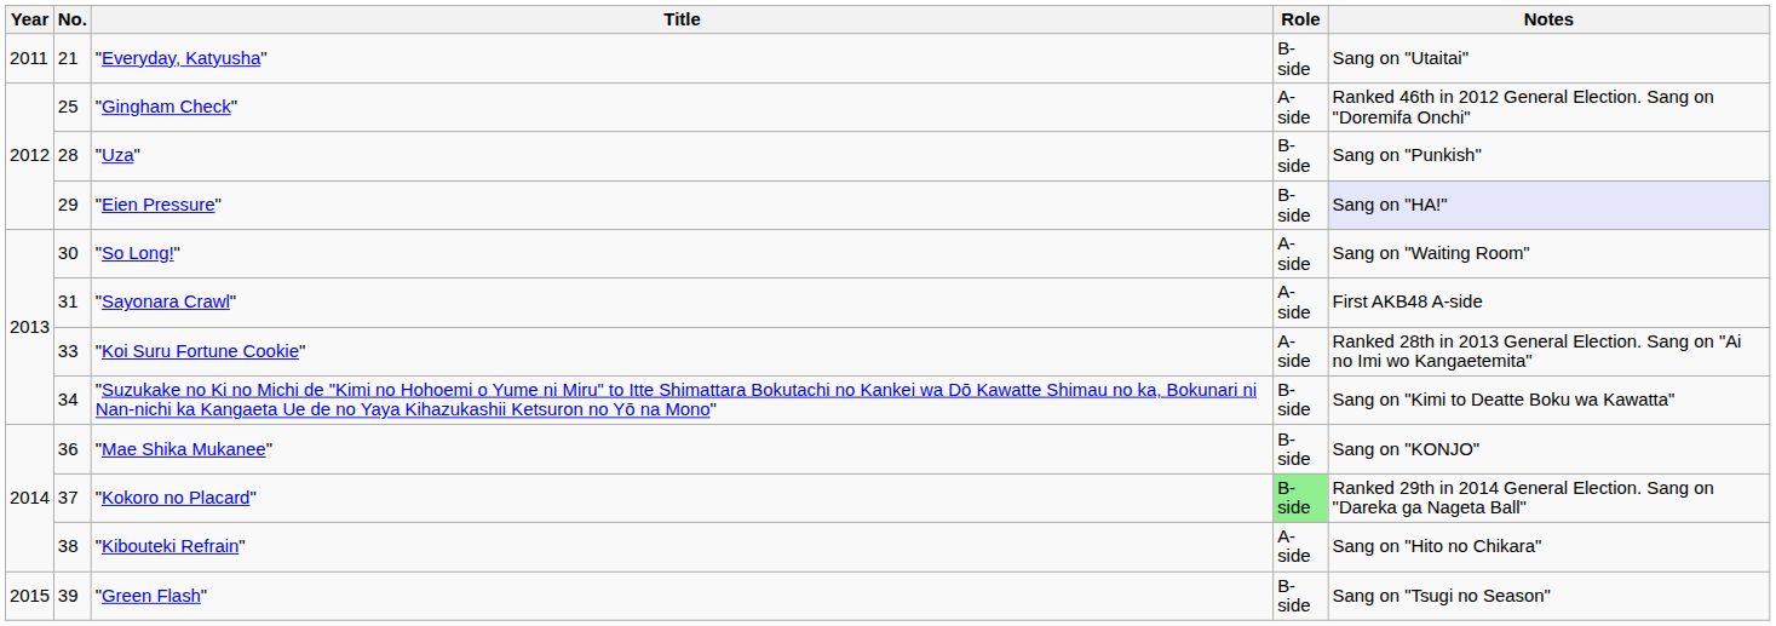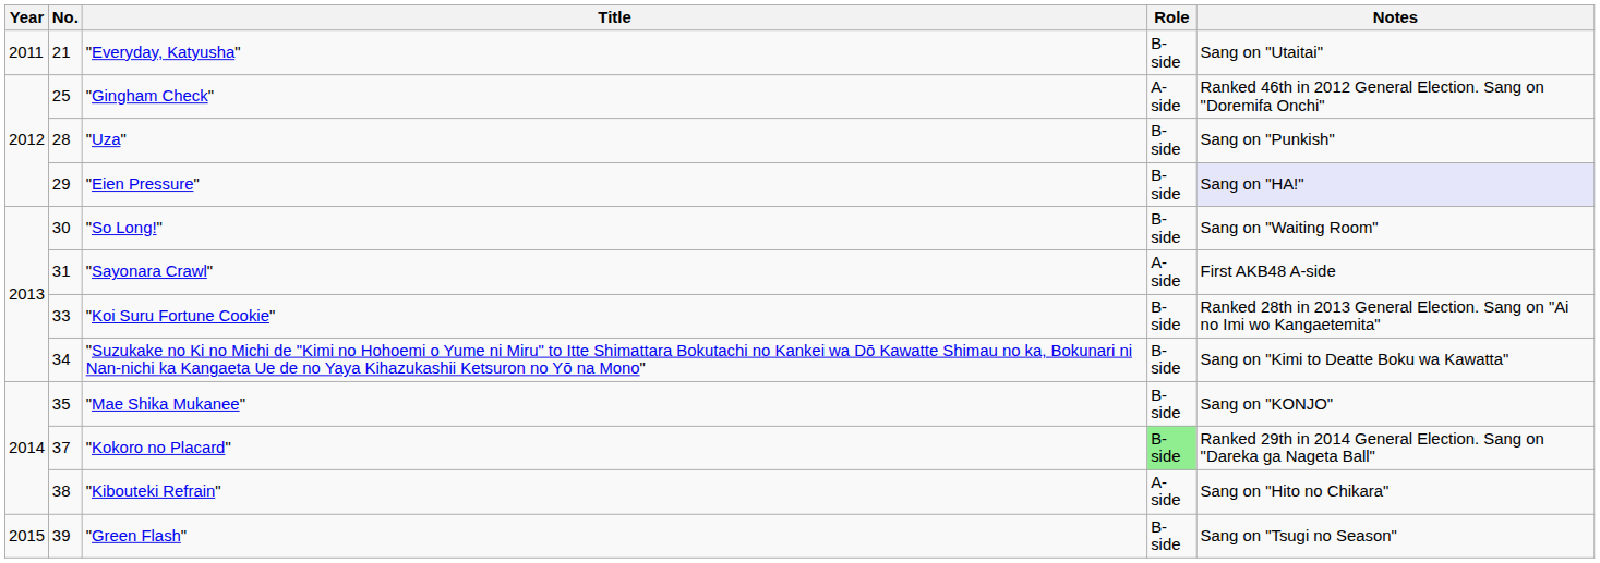 <table class="wikitable sortable">
 <tr>
 <th>Year</th>
 <th data-sort-type="number">No. </th>
 <th>Title </th>
 <th>Role </th>
 <th class="unsortable">Notes </th>
 </tr>
 <tr>
 <td rowspan="1">2011</td>
 <td>21</td>
 <td>"<a href='#'>Everyday, Katyusha</a>"</td>
 <td>B-side</td>
 <td>Sang on "Utaitai"</td>
 </tr>
 <tr>
 <td rowspan="3">2012</td>
 <td>25</td>
 <td>"<a href='#'>Gingham Check</a>"</td>
 <td>A-side</td>
 <td>Ranked 46th in 2012 General Election. Sang on "Doremifa Onchi"</td>
 </tr>
 <tr>
 <td>28</td>
 <td>"<a href='#'>Uza</a>"</td>
 <td>B-side</td>
 <td>Sang on "Punkish"</td>
 </tr>
 <tr>
 <td>29</td>
 <td>"<a href='#'>Eien Pressure</a>"</td>
 <td>B-side</td>
 <td style="background: lavender;">Sang on "HA!"</td>
 </tr>
 <tr>
 <td rowspan="4">2013</td>
 <td>30</td>
 <td>"<a href='#'>So Long!</a>"</td>
-<td>A-side</td>
+<td>B-side</td>
 <td>Sang on "Waiting Room"</td>
 </tr>
 <tr>
 <td>31</td>
 <td>"<a href='#'>Sayonara Crawl</a>"</td>
 <td>A-side</td>
 <td>First AKB48 A-side</td>
 </tr>
 <tr>
 <td>33</td>
 <td>"<a href='#'>Koi Suru Fortune Cookie</a>"</td>
-<td>A-side</td>
+<td>B-side</td>
 <td>Ranked 28th in 2013 General Election. Sang on "Ai no Imi wo Kangaetemita"</td>
 </tr>
 <tr>
 <td>34</td>
 <td>"<a href='#'>Suzukake no Ki no Michi de "Kimi no Hohoemi o Yume ni Miru" to Itte Shimattara Bokutachi no Kankei wa Dō Kawatte Shimau no ka, Bokunari ni Nan-nichi ka Kangaeta Ue de no Yaya Kihazukashii Ketsuron no Yō na Mono</a>"</td>
 <td>B-side</td>
 <td>Sang on "Kimi to Deatte Boku wa Kawatta"</td>
 </tr>
 <tr>
 <td rowspan="3">2014</td>
-<td>36</td>
+<td>35</td>
 <td>"<a href='#'>Mae Shika Mukanee</a>"</td>
 <td>B-side</td>
 <td>Sang on "KONJO"</td>
 </tr>
 <tr>
 <td>37</td>
 <td>"<a href='#'>Kokoro no Placard</a>"</td>
 <td style="background: lightgreen;">B-side</td>
 <td>Ranked 29th in 2014 General Election. Sang on "Dareka ga Nageta Ball"</td>
 </tr>
 <tr>
 <td>38</td>
 <td>"<a href='#'>Kibouteki Refrain</a>"</td>
 <td>A-side</td>
 <td>Sang on "Hito no Chikara"</td>
 </tr>
 <tr>
 <td rowspan="1">2015</td>
 <td>39</td>
 <td>"<a href='#'>Green Flash</a>"</td>
 <td>B-side</td>
 <td>Sang on "Tsugi no Season"</td>
 </tr>
 </table>
